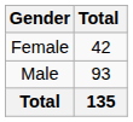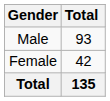 <table class="sortable wikitable" style="text-align:center">
 <tr>
 <th>Gender</th>
 <th>Total </th>
 </tr>
 <tr>
+<td>Male</td>
+<td>93</td>
+</tr>
+<tr>
 <td>Female</td>
 <td>42</td>
-</tr>
-<tr>
-<td>Male</td>
-<td>93</td>
 </tr>
 <tr class="sortbottom">
 <th>Total</th>
 <th>135</th>
 </tr>
 </table>
